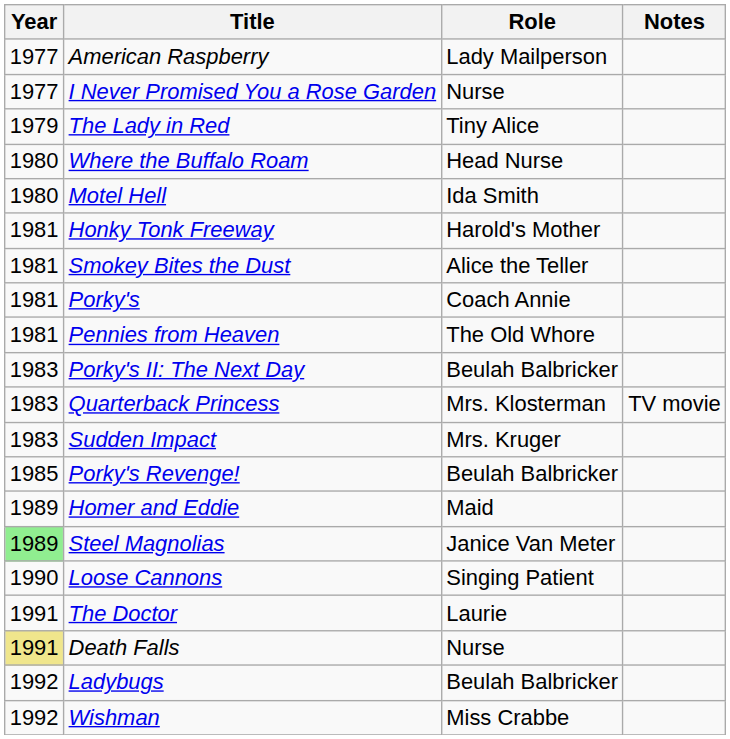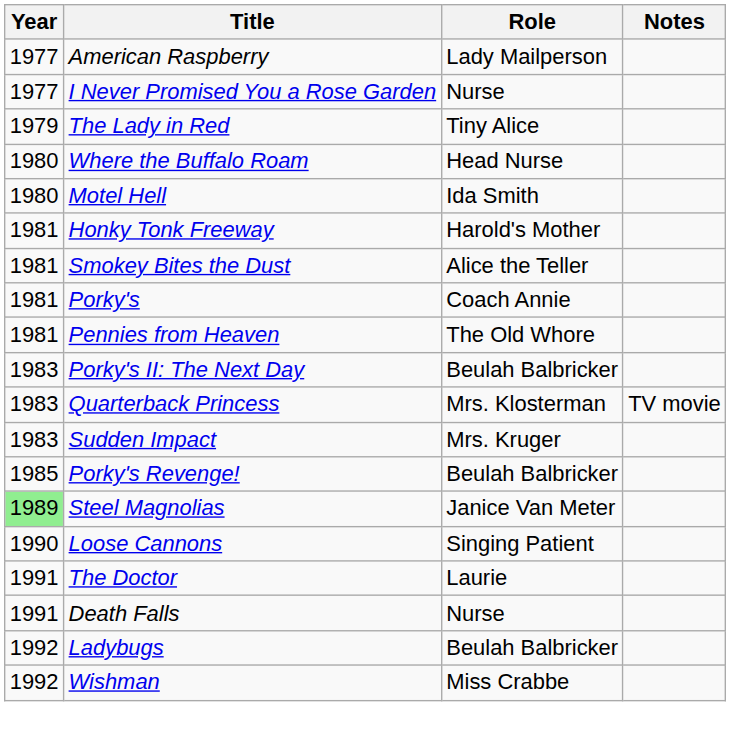 <table class="wikitable">
 <tr>
 <th>Year</th>
 <th>Title</th>
 <th>Role</th>
 <th>Notes</th>
 </tr>
 <tr>
 <td>1977</td>
 <td><em>American Raspberry</em></td>
 <td>Lady Mailperson</td>
 <td></td>
 </tr>
 <tr>
 <td>1977</td>
 <td><em><a href='#'>I Never Promised You a Rose Garden</a></em></td>
 <td>Nurse</td>
 <td></td>
 </tr>
 <tr>
 <td>1979</td>
 <td><em><a href='#'>The Lady in Red</a></em></td>
 <td>Tiny Alice</td>
 <td></td>
 </tr>
 <tr>
 <td>1980</td>
 <td><em><a href='#'>Where the Buffalo Roam</a></em></td>
 <td>Head Nurse</td>
 <td></td>
 </tr>
 <tr>
 <td>1980</td>
 <td><em><a href='#'>Motel Hell</a></em></td>
 <td>Ida Smith</td>
 <td></td>
 </tr>
 <tr>
 <td>1981</td>
 <td><em><a href='#'>Honky Tonk Freeway</a></em></td>
 <td>Harold's Mother</td>
 <td></td>
 </tr>
 <tr>
 <td>1981</td>
 <td><em><a href='#'>Smokey Bites the Dust</a></em></td>
 <td>Alice the Teller</td>
 <td></td>
 </tr>
 <tr>
 <td>1981</td>
 <td><em><a href='#'>Porky's</a></em></td>
 <td>Coach Annie</td>
 <td></td>
 </tr>
 <tr>
 <td>1981</td>
 <td><em><a href='#'>Pennies from Heaven</a></em></td>
 <td>The Old Whore</td>
 <td></td>
 </tr>
 <tr>
 <td>1983</td>
 <td><em><a href='#'>Porky's II: The Next Day</a></em></td>
 <td>Beulah Balbricker</td>
 <td></td>
 </tr>
 <tr>
 <td>1983</td>
 <td><em><a href='#'>Quarterback Princess</a></em></td>
 <td>Mrs. Klosterman</td>
 <td>TV movie</td>
 </tr>
 <tr>
 <td>1983</td>
 <td><em><a href='#'>Sudden Impact</a></em></td>
 <td>Mrs. Kruger</td>
 <td></td>
 </tr>
 <tr>
 <td>1985</td>
 <td><em><a href='#'>Porky's Revenge!</a></em></td>
 <td>Beulah Balbricker</td>
 <td></td>
 </tr>
 <tr>
-<td>1989</td>
-<td><em><a href='#'>Homer and Eddie</a></em></td>
-<td>Maid</td>
-<td></td>
-</tr>
-<tr>
 <td style="background: lightgreen;">1989</td>
 <td><em><a href='#'>Steel Magnolias</a></em></td>
 <td>Janice Van Meter</td>
 <td></td>
 </tr>
 <tr>
 <td>1990</td>
 <td><em><a href='#'>Loose Cannons</a></em></td>
 <td>Singing Patient</td>
 <td></td>
 </tr>
 <tr>
 <td>1991</td>
 <td><em><a href='#'>The Doctor</a></em></td>
 <td>Laurie</td>
 <td></td>
 </tr>
 <tr>
-<td style="background: khaki;">1991</td>
+<td>1991</td>
 <td><em>Death Falls</em></td>
 <td>Nurse</td>
 <td></td>
 </tr>
 <tr>
 <td>1992</td>
 <td><em><a href='#'>Ladybugs</a></em></td>
 <td>Beulah Balbricker</td>
 <td></td>
 </tr>
 <tr>
 <td>1992</td>
 <td><em><a href='#'>Wishman</a></em></td>
 <td>Miss Crabbe</td>
 <td></td>
 </tr>
 </table>
